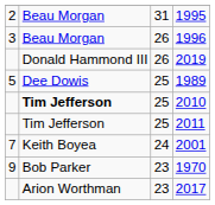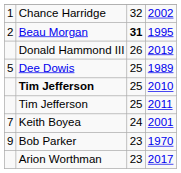 <table class="wikitable">
 <tr>
 </tr>
 <tr>
+<td>1</td>
+<td>Chance Harridge</td>
+<td><abbr>32</abbr></td>
+<td><a href='#'>2002</a></td>
+</tr>
+<tr>
 <td>2</td>
 <td><a href='#'>Beau Morgan</a></td>
-<td><abbr>31</abbr></td>
+<td><strong><abbr>31</abbr></strong></td>
 <td><a href='#'>1995</a></td>
-</tr>
-<tr>
-<td>3</td>
-<td><a href='#'>Beau Morgan</a></td>
-<td><abbr>26</abbr></td>
-<td><a href='#'>1996</a></td>
 </tr>
 <tr>
 <td></td>
 <td>Donald Hammond III</td>
 <td><abbr>26</abbr></td>
 <td><a href='#'>2019</a></td>
 </tr>
 <tr>
 <td>5</td>
 <td><a href='#'>Dee Dowis</a></td>
 <td><abbr>25</abbr></td>
 <td><a href='#'>1989</a></td>
 </tr>
 <tr>
 <td></td>
 <td><strong>Tim Jefferson</strong></td>
 <td><abbr>25</abbr></td>
 <td><a href='#'>2010</a></td>
 </tr>
 <tr>
 <td></td>
 <td>Tim Jefferson</td>
 <td><abbr>25</abbr></td>
 <td><a href='#'>2011</a></td>
 </tr>
 <tr>
 <td>7</td>
 <td>Keith Boyea</td>
 <td><abbr>24</abbr></td>
 <td><a href='#'>2001</a></td>
 </tr>
 <tr>
 <td>9</td>
 <td>Bob Parker</td>
 <td><abbr>23</abbr></td>
 <td><a href='#'>1970</a></td>
 </tr>
 <tr>
 <td></td>
 <td>Arion Worthman</td>
 <td><abbr>23</abbr></td>
 <td><a href='#'>2017</a></td>
 </tr>
 </table>
